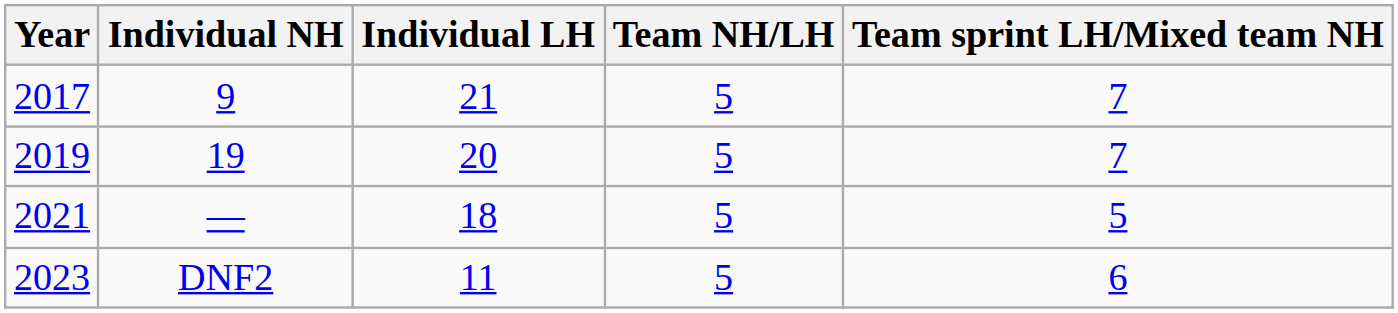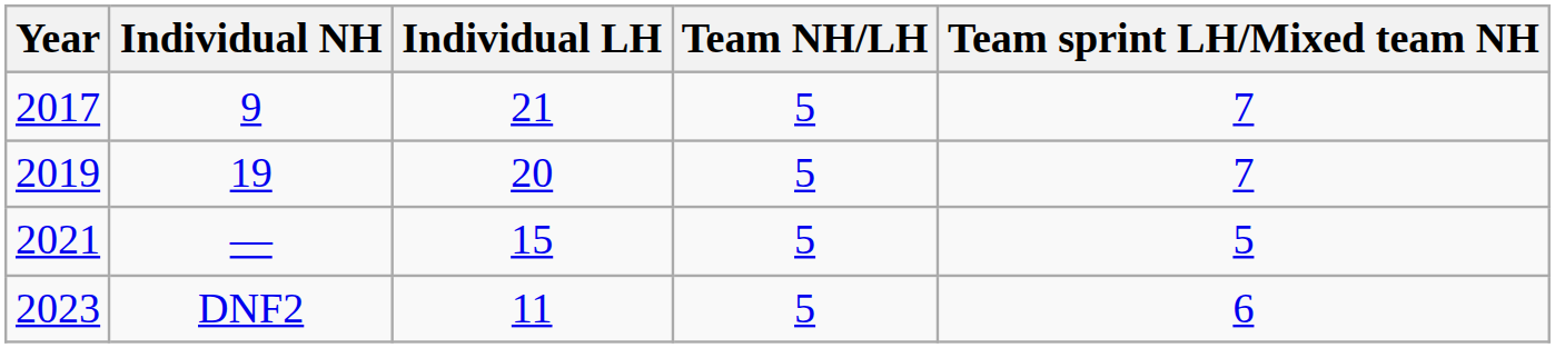 <table class="wikitable" "text-align:center;">
 <tr>
 <th>Year</th>
 <th>Individual NH</th>
 <th>Individual LH</th>
 <th>Team NH/LH</th>
 <th>Team sprint LH/Mixed team NH</th>
 </tr>
 <tr align=center>
 <td><a href='#'>2017</a></td>
 <td><a href='#'>9</a></td>
 <td><a href='#'>21</a></td>
 <td><a href='#'>5</a></td>
 <td><a href='#'>7</a></td>
 </tr>
 <tr align=center>
 <td><a href='#'>2019</a></td>
 <td><a href='#'>19</a></td>
 <td><a href='#'>20</a></td>
 <td><a href='#'>5</a></td>
 <td><a href='#'>7</a></td>
 </tr>
 <tr align=center>
 <td><a href='#'>2021</a></td>
 <td><a href='#'>—</a></td>
-<td><a href='#'>18</a></td>
+<td><a href='#'>15</a></td>
 <td><a href='#'>5</a></td>
 <td><a href='#'>5</a></td>
 </tr>
 <tr align=center>
 <td><a href='#'>2023</a></td>
 <td><a href='#'>DNF2</a></td>
 <td><a href='#'>11</a></td>
 <td><a href='#'>5</a></td>
 <td><a href='#'>6</a></td>
 </tr>
 </table>
